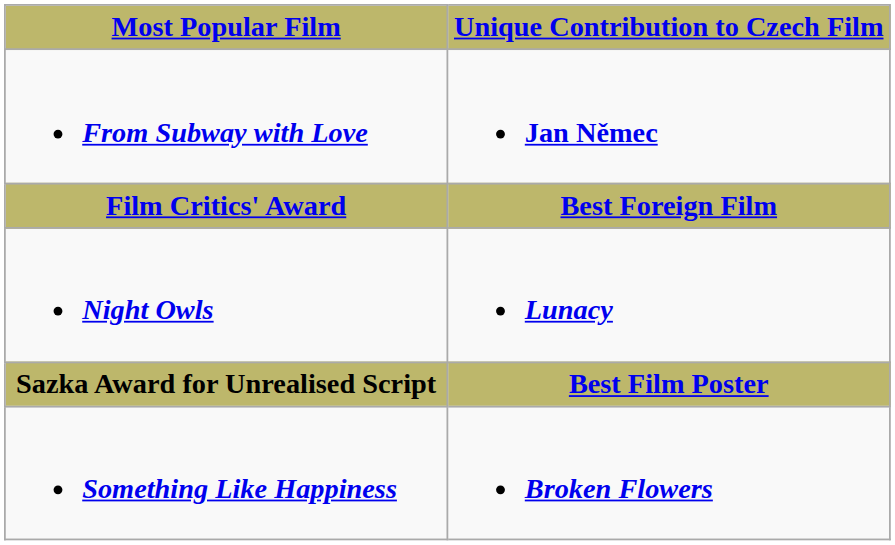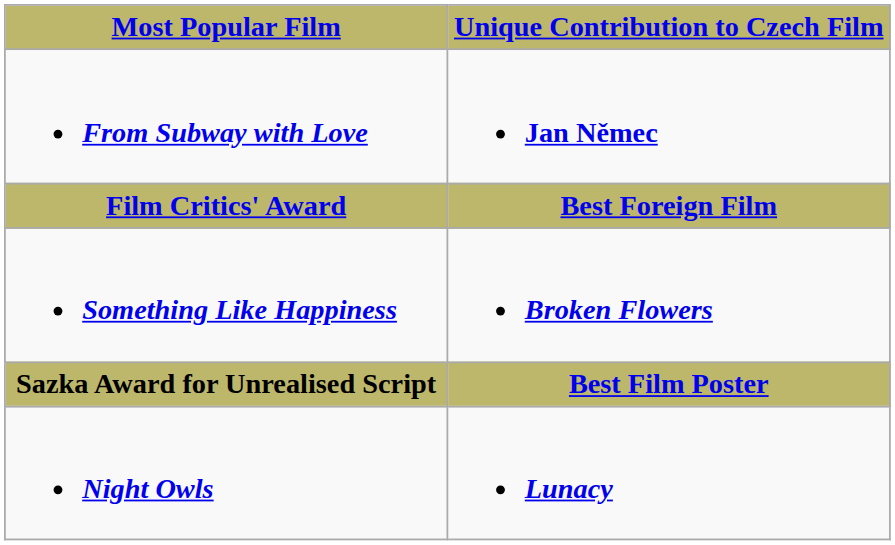 <table class=wikitable>
 <tr>
 <th style="background:#BDB76B; width: 50%"><a href='#'>Most Popular Film</a></th>
 <th style="background:#BDB76B;"><a href='#'>Unique Contribution to Czech Film</a></th>
 </tr>
 <tr>
 <td valign="top"><br><ul><li><strong><em><a href='#'>From Subway with Love</a></em></strong></li></ul></td>
 <td valign="top"><br><ul><li><strong><a href='#'>Jan Němec</a></strong></li></ul></td>
 </tr>
 <tr>
 <th style="background:#BDB76B; width: 50%"><a href='#'>Film Critics' Award</a></th>
 <th style="background:#BDB76B; width: 50%"><a href='#'>Best Foreign Film</a></th>
 </tr>
 <tr>
-<td valign="top"><br><ul><li><strong><em><a href='#'>Night Owls</a></em></strong></li></ul></td>
-<td valign="top"><br><ul><li><strong><em><a href='#'>Lunacy</a></em></strong></li></ul></td>
+<td valign="top"><br><ul><li><strong><em><a href='#'>Something Like Happiness</a></em></strong></li></ul></td>
+<td valign="top"><br><ul><li><strong><em><a href='#'>Broken Flowers</a></em></strong></li></ul></td>
 </tr>
 <tr>
 <th style="background:#BDB76B; width: 50%">Sazka Award for Unrealised Script</th>
 <th style="background:#BDB76B; width: 50%"><a href='#'>Best Film Poster</a></th>
 </tr>
 <tr>
-<td valign="top"><br><ul><li><strong><em><a href='#'>Something Like Happiness</a></em></strong></li></ul></td>
-<td valign="top"><br><ul><li><strong><em><a href='#'>Broken Flowers</a></em></strong></li></ul></td>
+<td valign="top"><br><ul><li><strong><em><a href='#'>Night Owls</a></em></strong></li></ul></td>
+<td valign="top"><br><ul><li><strong><em><a href='#'>Lunacy</a></em></strong></li></ul></td>
 </tr>
 </table>
